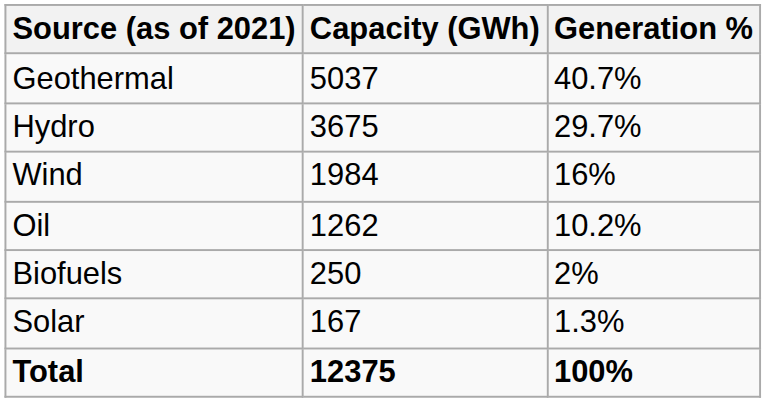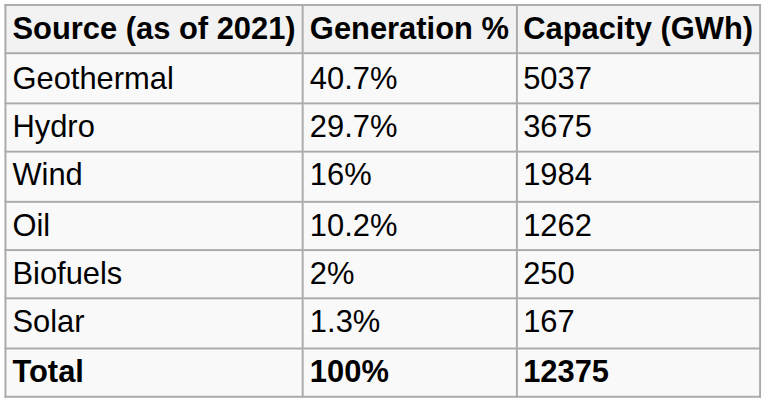 <table class="wikitable sortable" style="margin: 0.5em auto">
 <tr>
 <th>Source (as of 2021)</th>
+<th>Generation %</th>
 <th>Capacity (GWh)</th>
-<th>Generation %</th>
 </tr>
 <tr>
 <td>Geothermal</td>
+<td>40.7%</td>
 <td>5037</td>
-<td>40.7%</td>
 </tr>
 <tr>
 <td>Hydro</td>
+<td>29.7%</td>
 <td>3675</td>
-<td>29.7%</td>
 </tr>
 <tr>
 <td>Wind</td>
+<td>16%</td>
 <td>1984</td>
-<td>16%</td>
 </tr>
 <tr>
 <td>Oil</td>
+<td>10.2%</td>
 <td>1262</td>
-<td>10.2%</td>
 </tr>
 <tr>
 <td>Biofuels</td>
+<td>2%</td>
 <td>250</td>
-<td>2%</td>
 </tr>
 <tr>
 <td>Solar</td>
+<td>1.3%</td>
 <td>167</td>
-<td>1.3%</td>
 </tr>
 <tr>
 <td><strong>Total</strong></td>
+<td><strong>100%</strong></td>
 <td><strong>12375</strong></td>
-<td><strong>100%</strong></td>
 </tr>
 </table>
